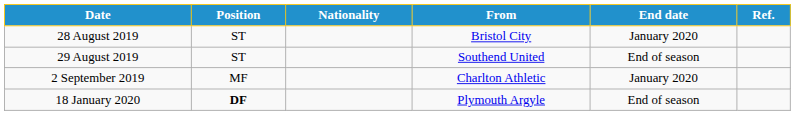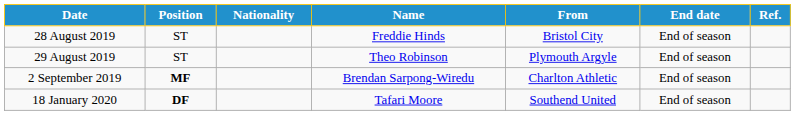 <table class="wikitable" style="text-align:center; font-size:90%; width:100%;">
 <tr>
 <th style="background:#2191CC; color:white; border:1px solid #F7C408; text-align:center;">Date</th>
 <th style="background:#2191CC; color:white; border:1px solid #F7C408; text-align:center;">Position</th>
 <th style="background:#2191CC; color:white; border:1px solid #F7C408; text-align:center;">Nationality</th>
+<th style="background:#2191CC; color:white; border:1px solid #F7C408; text-align:center;">Name</th>
 <th style="background:#2191CC; color:white; border:1px solid #F7C408; text-align:center;">From</th>
 <th style="background:#2191CC; color:white; border:1px solid #F7C408; text-align:center;">End date</th>
 <th style="background:#2191CC; color:white; border:1px solid #F7C408; text-align:center;">Ref.</th>
 </tr>
 <tr>
 <td>28 August 2019</td>
 <td>ST</td>
 <td></td>
+<td><a href='#'>Freddie Hinds</a></td>
 <td> <a href='#'>Bristol City</a></td>
-<td>January 2020</td>
+<td>End of season</td>
 <td></td>
 </tr>
 <tr>
 <td>29 August 2019</td>
 <td>ST</td>
 <td></td>
-<td> <a href='#'>Southend United</a></td>
+<td><a href='#'>Theo Robinson</a></td>
+<td> <a href='#'>Plymouth Argyle</a></td>
 <td>End of season</td>
 <td></td>
 </tr>
 <tr>
 <td>2 September 2019</td>
-<td>MF</td>
+<td><strong>MF</strong></td>
 <td></td>
+<td><a href='#'>Brendan Sarpong-Wiredu</a></td>
 <td> <a href='#'>Charlton Athletic</a></td>
-<td>January 2020</td>
+<td>End of season</td>
 <td></td>
 </tr>
 <tr>
 <td>18 January 2020</td>
 <td><strong>DF</strong></td>
 <td></td>
-<td> <a href='#'>Plymouth Argyle</a></td>
+<td><a href='#'>Tafari Moore</a></td>
+<td> <a href='#'>Southend United</a></td>
 <td>End of season</td>
 <td></td>
 </tr>
 </table>
